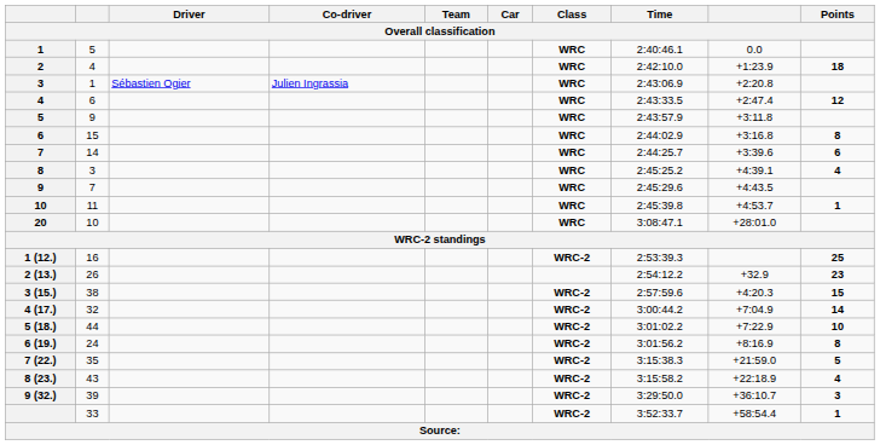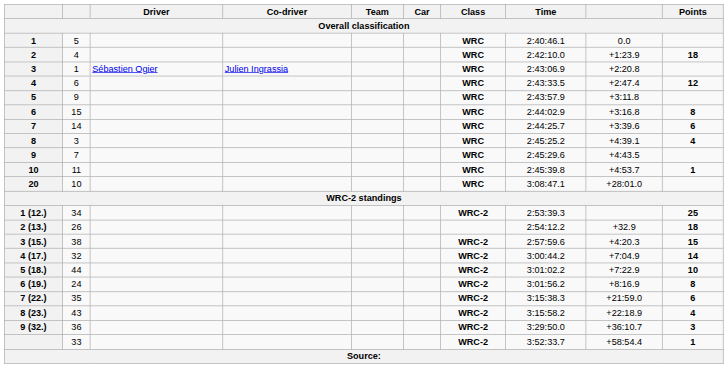 <table class="wikitable" width=85% style="font-size: 85%;">
 <tr>
 <th></th>
 <th></th>
 <th>Driver</th>
 <th>Co-driver</th>
 <th>Team</th>
 <th>Car</th>
 <th>Class</th>
 <th>Time</th>
 <th></th>
 <th>Points</th>
 </tr>
 <tr>
 <th colspan=10>Overall classification</th>
 </tr>
 <tr>
 <th>1</th>
 <td align="center">5</td>
 <td></td>
 <td></td>
 <td></td>
 <td></td>
 <td align="center"><strong><span>WRC</span></strong></td>
 <td align="center">2:40:46.1</td>
 <td align="center">0.0</td>
 <td align="center"><strong></strong></td>
 </tr>
 <tr>
 <th>2</th>
 <td align="center">4</td>
 <td></td>
 <td></td>
 <td></td>
 <td></td>
 <td align="center"><strong><span>WRC</span></strong></td>
 <td align="center">2:42:10.0</td>
 <td align="center">+1:23.9</td>
 <td align="center"><strong>18</strong></td>
 </tr>
 <tr>
 <th>3</th>
 <td align="center">1</td>
 <td> <a href='#'>Sébastien Ogier</a></td>
 <td> <a href='#'>Julien Ingrassia</a></td>
 <td></td>
 <td></td>
 <td align="center"><strong><span>WRC</span></strong></td>
 <td align="center">2:43:06.9</td>
 <td align="center">+2:20.8</td>
 <td align="center"><strong></strong></td>
 </tr>
 <tr>
 <th>4</th>
 <td align="center">6</td>
 <td></td>
 <td></td>
 <td></td>
 <td></td>
 <td align="center"><strong><span>WRC</span></strong></td>
 <td align="center">2:43:33.5</td>
 <td align="center">+2:47.4</td>
 <td align="center"><strong>12</strong></td>
 </tr>
 <tr>
 <th>5</th>
 <td align="center">9</td>
 <td></td>
 <td></td>
 <td></td>
 <td></td>
 <td align="center"><strong><span>WRC</span></strong></td>
 <td align="center">2:43:57.9</td>
 <td align="center">+3:11.8</td>
 <td align="center"><strong></strong></td>
 </tr>
 <tr>
 <th>6</th>
 <td align="center">15</td>
 <td></td>
 <td></td>
 <td></td>
 <td></td>
 <td align="center"><strong><span>WRC</span></strong></td>
 <td align="center">2:44:02.9</td>
 <td align="center">+3:16.8</td>
 <td align="center"><strong>8</strong></td>
 </tr>
 <tr>
 <th>7</th>
 <td align="center">14</td>
 <td></td>
 <td></td>
 <td></td>
 <td></td>
 <td align="center"><strong><span>WRC</span></strong></td>
 <td align="center">2:44:25.7</td>
 <td align="center">+3:39.6</td>
 <td align="center"><strong>6</strong></td>
 </tr>
 <tr>
 <th>8</th>
 <td align="center">3</td>
 <td></td>
 <td></td>
 <td></td>
 <td></td>
 <td align="center"><strong><span>WRC</span></strong></td>
 <td align="center">2:45:25.2</td>
 <td align="center">+4:39.1</td>
 <td align="center"><strong>4</strong></td>
 </tr>
 <tr>
 <th>9</th>
 <td align="center">7</td>
 <td></td>
 <td></td>
 <td></td>
 <td></td>
 <td align="center"><strong><span>WRC</span></strong></td>
 <td align="center">2:45:29.6</td>
 <td align="center">+4:43.5</td>
 <td align="center"><strong></strong></td>
 </tr>
 <tr>
 <th>10</th>
 <td align="center">11</td>
 <td></td>
 <td></td>
 <td></td>
 <td></td>
 <td align="center"><strong><span>WRC</span></strong></td>
 <td align="center">2:45:39.8</td>
 <td align="center">+4:53.7</td>
 <td align="center"><strong>1</strong></td>
 </tr>
 <tr>
 <th>20</th>
 <td align="center">10</td>
 <td></td>
 <td></td>
 <td></td>
 <td></td>
 <td align="center"><strong><span>WRC</span></strong></td>
 <td align="center">3:08:47.1</td>
 <td align="center">+28:01.0</td>
 <td align="center"><strong></strong></td>
 </tr>
 <tr>
 <th colspan=10>WRC-2 standings</th>
 </tr>
 <tr>
 <th>1 (12.)</th>
-<td align="center">16</td>
+<td align="center">34</td>
 <td></td>
 <td></td>
 <td></td>
 <td></td>
 <td align="center"><strong><span>WRC-2</span></strong></td>
 <td align="center">2:53:39.3</td>
 <td align="center"></td>
 <td align="center"><strong>25</strong></td>
 </tr>
 <tr>
 <th>2 (13.)</th>
 <td align="center">26</td>
 <td></td>
 <td></td>
 <td></td>
 <td></td>
 <td align="center"><strong><span></span></strong></td>
 <td align="center">2:54:12.2</td>
 <td align="center">+32.9</td>
-<td align="center"><strong>23</strong></td>
+<td align="center"><strong>18</strong></td>
 </tr>
 <tr>
 <th>3 (15.)</th>
 <td align="center">38</td>
 <td></td>
 <td></td>
 <td></td>
 <td></td>
 <td align="center"><strong><span>WRC-2</span></strong></td>
 <td align="center">2:57:59.6</td>
 <td align="center">+4:20.3</td>
 <td align="center"><strong>15</strong></td>
 </tr>
 <tr>
 <th>4 (17.)</th>
 <td align="center">32</td>
 <td></td>
 <td></td>
 <td></td>
 <td></td>
 <td align="center"><strong><span>WRC-2</span></strong></td>
 <td align="center">3:00:44.2</td>
 <td align="center">+7:04.9</td>
 <td align="center"><strong>14</strong></td>
 </tr>
 <tr>
 <th>5 (18.)</th>
 <td align="center">44</td>
 <td></td>
 <td></td>
 <td></td>
 <td></td>
 <td align="center"><strong><span>WRC-2</span></strong></td>
 <td align="center">3:01:02.2</td>
 <td align="center">+7:22.9</td>
 <td align="center"><strong>10</strong></td>
 </tr>
 <tr>
 <th>6 (19.)</th>
 <td align="center">24</td>
 <td></td>
 <td></td>
 <td></td>
 <td></td>
 <td align="center"><strong><span>WRC-2</span></strong></td>
 <td align="center">3:01:56.2</td>
 <td align="center">+8:16.9</td>
 <td align="center"><strong>8</strong></td>
 </tr>
 <tr>
 <th>7 (22.)</th>
 <td align="center">35</td>
 <td></td>
 <td></td>
 <td></td>
 <td></td>
 <td align="center"><strong><span>WRC-2</span></strong></td>
 <td align="center">3:15:38.3</td>
 <td align="center">+21:59.0</td>
-<td align="center"><strong>5</strong></td>
+<td align="center"><strong>6</strong></td>
 </tr>
 <tr>
 <th>8 (23.)</th>
 <td align="center">43</td>
 <td></td>
 <td></td>
 <td></td>
 <td></td>
 <td align="center"><strong><span>WRC-2</span></strong></td>
 <td align="center">3:15:58.2</td>
 <td align="center">+22:18.9</td>
 <td align="center"><strong>4</strong></td>
 </tr>
 <tr>
 <th>9 (32.)</th>
-<td align="center">39</td>
+<td align="center">36</td>
 <td></td>
 <td></td>
 <td></td>
 <td></td>
 <td align="center"><strong><span>WRC-2</span></strong></td>
 <td align="center">3:29:50.0</td>
 <td align="center">+36:10.7</td>
 <td align="center"><strong>3</strong></td>
 </tr>
 <tr>
 <th></th>
 <td align="center">33</td>
 <td></td>
 <td></td>
 <td></td>
 <td></td>
 <td align="center"><strong><span>WRC-2</span></strong></td>
 <td align="center">3:52:33.7</td>
 <td align="center">+58:54.4</td>
 <td align="center"><strong>1</strong></td>
 </tr>
 <tr>
 <th colspan="10">Source:</th>
 </tr>
 </table>
